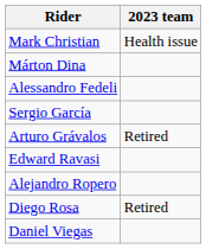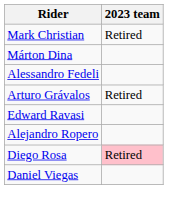 <table class="wikitable">
 <tr>
 <th>Rider</th>
 <th>2023 team</th>
 </tr>
 <tr>
 <td><a href='#'>Mark Christian</a></td>
-<td>Health issue</td>
+<td>Retired</td>
 </tr>
 <tr>
 <td><a href='#'>Márton Dina</a></td>
 <td></td>
 </tr>
 <tr>
 <td><a href='#'>Alessandro Fedeli</a></td>
-<td></td>
-</tr>
-<tr>
-<td><a href='#'>Sergio García</a></td>
 <td></td>
 </tr>
 <tr>
 <td><a href='#'>Arturo Grávalos</a></td>
 <td>Retired</td>
 </tr>
 <tr>
 <td><a href='#'>Edward Ravasi</a></td>
 <td></td>
 </tr>
 <tr>
 <td><a href='#'>Alejandro Ropero</a></td>
 <td></td>
 </tr>
 <tr>
 <td><a href='#'>Diego Rosa</a></td>
-<td>Retired</td>
+<td style="background: pink;">Retired</td>
 </tr>
 <tr>
 <td><a href='#'>Daniel Viegas</a></td>
 <td></td>
 </tr>
 </table>
